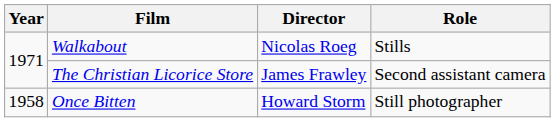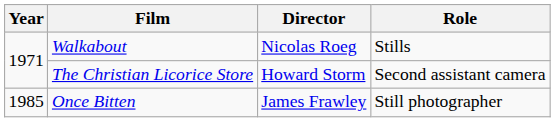 <table class="wikitable">
 <tr>
 <th>Year</th>
 <th>Film</th>
 <th>Director</th>
 <th>Role</th>
 </tr>
 <tr>
 <td rowspan=2>1971</td>
 <td><em><a href='#'>Walkabout</a></em></td>
 <td><a href='#'>Nicolas Roeg</a></td>
 <td>Stills</td>
 </tr>
 <tr>
 <td><em><a href='#'>The Christian Licorice Store</a></em></td>
-<td><a href='#'>James Frawley</a></td>
+<td><a href='#'>Howard Storm</a></td>
 <td>Second assistant camera</td>
 </tr>
 <tr>
-<td>1958</td>
+<td>1985</td>
 <td><em><a href='#'>Once Bitten</a></em></td>
-<td><a href='#'>Howard Storm</a></td>
+<td><a href='#'>James Frawley</a></td>
 <td>Still photographer</td>
 </tr>
 </table>
